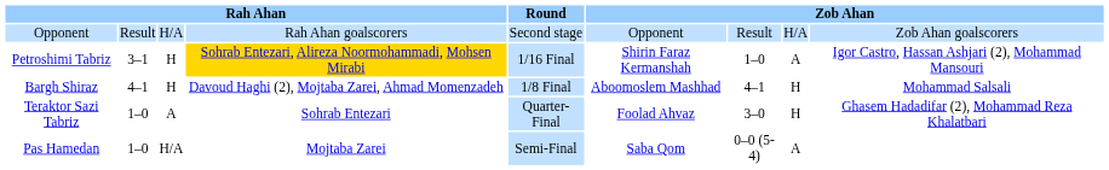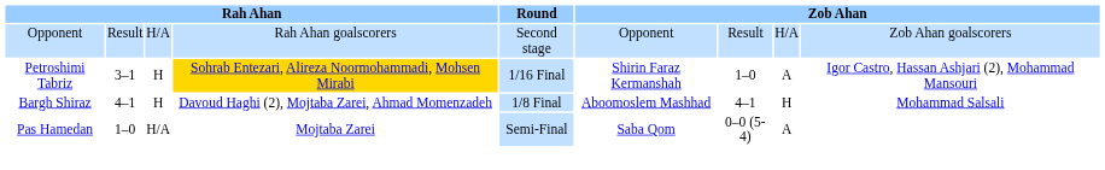 <table style="width:100%; text-align:center;">
 <tr style="vertical-align:top; background:#9cf;">
 <th colspan=4 style="width:1*">Rah Ahan</th>
 <th>Round</th>
 <th colspan=4 style="width:1*">Zob Ahan</th>
 </tr>
 <tr style="vertical-align:top; background:#c1e0ff;">
 <td>Opponent</td>
 <td>Result</td>
 <td>H/A</td>
 <td>Rah Ahan goalscorers</td>
 <td>Second stage</td>
 <td>Opponent</td>
 <td>Result</td>
 <td>H/A</td>
 <td>Zob Ahan goalscorers</td>
 </tr>
 <tr>
 <td><a href='#'>Petroshimi Tabriz</a></td>
 <td>3–1</td>
 <td>H</td>
 <td style="background: gold;"><a href='#'>Sohrab Entezari</a>, <a href='#'>Alireza Noormohammadi</a>, <a href='#'>Mohsen Mirabi</a></td>
 <td style="background:#c1e0ff;">1/16 Final</td>
 <td><a href='#'>Shirin Faraz Kermanshah</a></td>
 <td>1–0</td>
 <td>A</td>
 <td><a href='#'>Igor Castro</a>, <a href='#'>Hassan Ashjari</a> (2), <a href='#'>Mohammad Mansouri</a></td>
 </tr>
 <tr>
 <td><a href='#'>Bargh Shiraz</a></td>
 <td>4–1</td>
 <td>H</td>
 <td><a href='#'>Davoud Haghi</a> (2), <a href='#'>Mojtaba Zarei</a>, <a href='#'>Ahmad Momenzadeh</a></td>
 <td style="background:#c1e0ff;">1/8 Final</td>
 <td><a href='#'>Aboomoslem Mashhad</a></td>
 <td>4–1</td>
 <td>H</td>
 <td><a href='#'>Mohammad Salsali</a></td>
 </tr>
 <tr>
-<td><a href='#'>Teraktor Sazi Tabriz</a></td>
-<td>1–0</td>
-<td>A</td>
-<td><a href='#'>Sohrab Entezari</a></td>
-<td style="background:#c1e0ff;">Quarter-Final</td>
-<td><a href='#'>Foolad Ahvaz</a></td>
-<td>3–0</td>
-<td>H</td>
-<td><a href='#'>Ghasem Hadadifar</a> (2), <a href='#'>Mohammad Reza Khalatbari</a></td>
-</tr>
-<tr>
 <td><a href='#'>Pas Hamedan</a></td>
 <td>1–0</td>
 <td>H/A</td>
 <td><a href='#'>Mojtaba Zarei</a></td>
 <td style="background:#c1e0ff;">Semi-Final</td>
 <td><a href='#'>Saba Qom</a></td>
 <td>0–0 (5-4)</td>
 <td>A</td>
 <td></td>
 </tr>
 </table>
